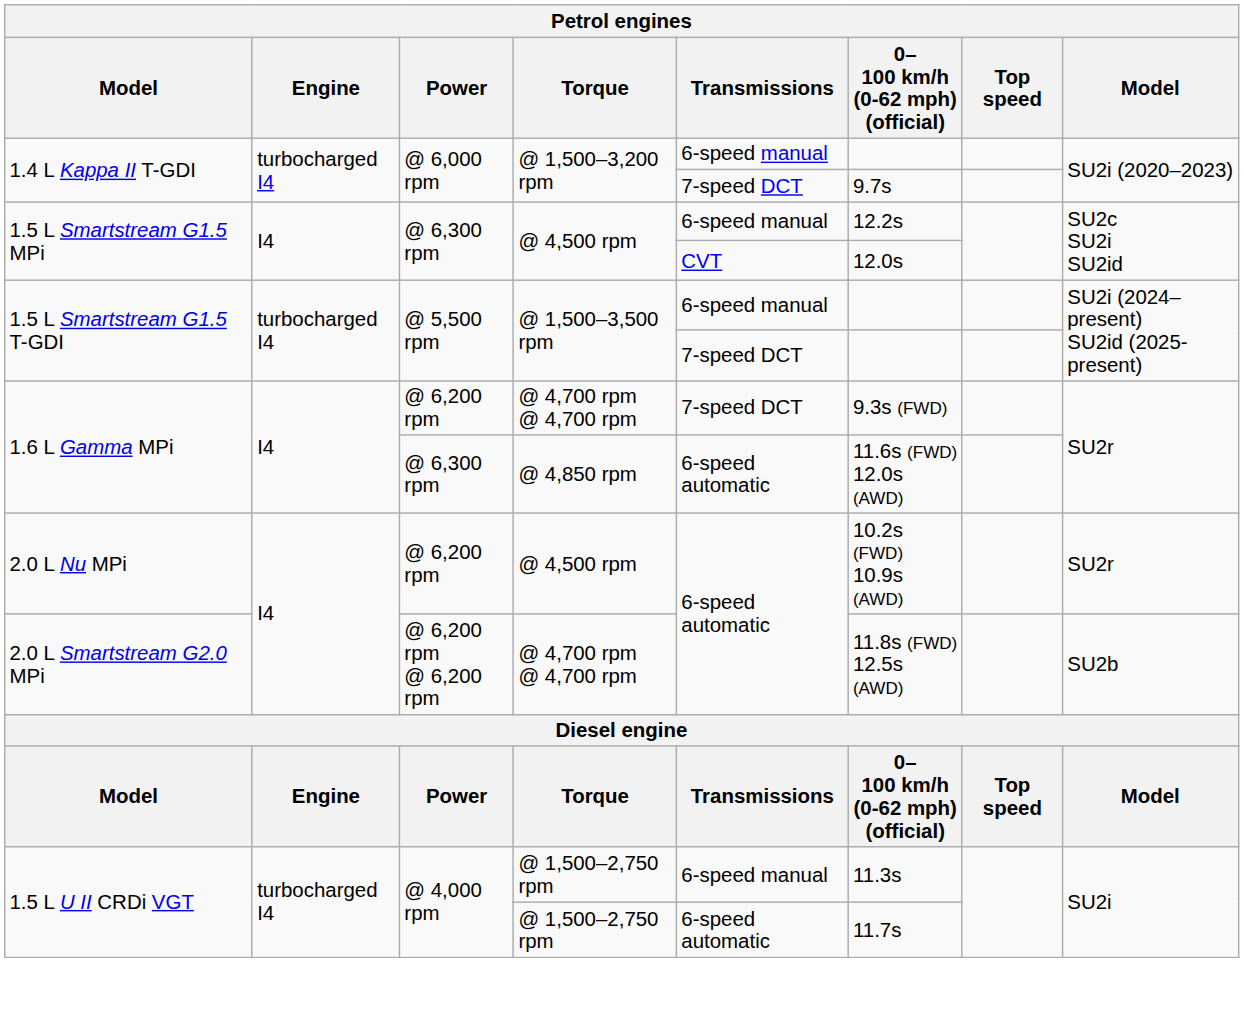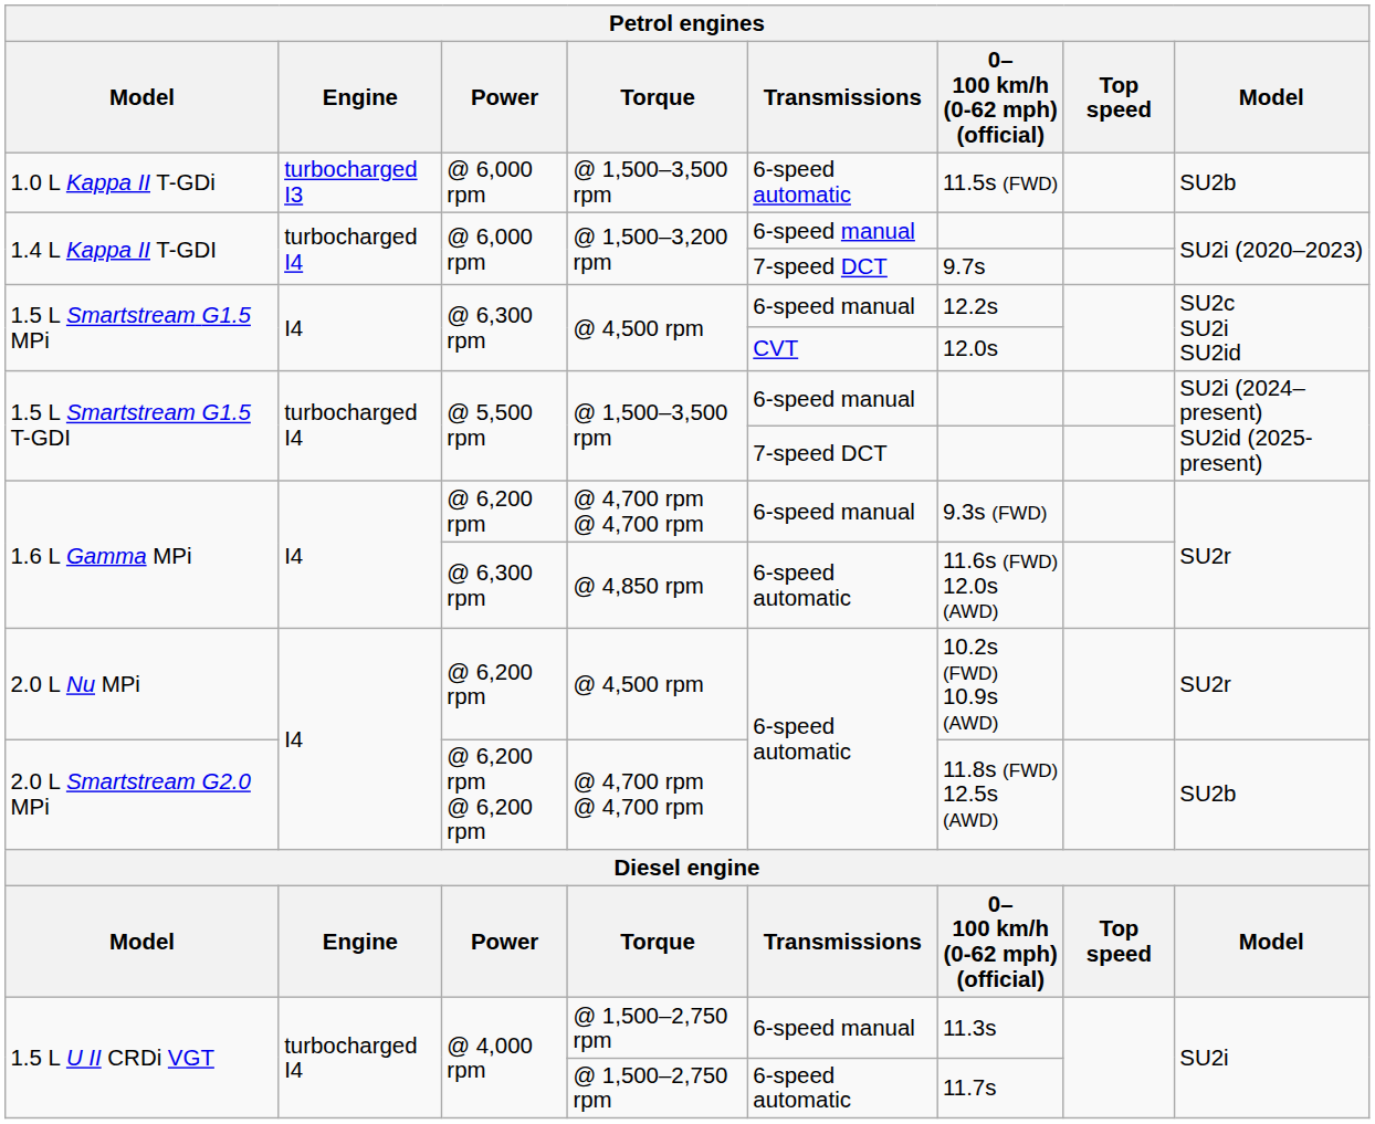 <table class="wikitable" style="text-align:left; font-size:90%;">
 <tr>
 <th colspan="8" style="text-align:center">Petrol engines</th>
 </tr>
 <tr>
 <th>Model</th>
 <th>Engine</th>
 <th>Power</th>
 <th>Torque</th>
 <th>Transmissions</th>
 <th>0–100 km/h<br>(0-62 mph)<br>(official)</th>
 <th>Top speed</th>
 <th>Model</th>
+</tr>
+<tr>
+<td>1.0 L <em><a href='#'>Kappa II</a></em> T-GDi</td>
+<td> <a href='#'>turbocharged</a> <a href='#'>I3</a></td>
+<td> @ 6,000 rpm</td>
+<td> @ 1,500–3,500 rpm</td>
+<td>6-speed <a href='#'>automatic</a></td>
+<td>11.5s <small>(FWD)</small></td>
+<td></td>
+<td>SU2b</td>
 </tr>
 <tr>
 <td rowspan=2>1.4 L <em><a href='#'>Kappa II</a></em> T-GDI</td>
 <td rowspan=2> turbocharged <a href='#'>I4</a></td>
 <td rowspan=2> @ 6,000 rpm</td>
 <td rowspan=2> @ 1,500–3,200 rpm</td>
 <td>6-speed <a href='#'>manual</a></td>
 <td></td>
 <td></td>
 <td rowspan=2>SU2i (2020–2023)</td>
 </tr>
 <tr>
 <td>7-speed <a href='#'>DCT</a></td>
 <td>9.7s</td>
 <td></td>
 </tr>
 <tr>
 <td rowspan=2>1.5 L <a href='#'><em>Smartstream</em> <em>G1.5</em></a> MPi</td>
 <td rowspan=2> I4</td>
 <td rowspan=2> @ 6,300 rpm</td>
 <td rowspan=2> @ 4,500 rpm</td>
 <td>6-speed manual</td>
 <td>12.2s</td>
 <td rowspan=2></td>
 <td rowspan=2>SU2c<br>SU2i<br>SU2id</td>
 </tr>
 <tr>
 <td><a href='#'>CVT</a></td>
 <td>12.0s</td>
 </tr>
 <tr>
 <td rowspan="2">1.5 L <em><a href='#'>Smartstream G1.5</a></em> T-GDI</td>
 <td rowspan="2"> turbocharged I4</td>
 <td rowspan="2"> @ 5,500 rpm</td>
 <td rowspan="2"> @ 1,500–3,500 rpm</td>
 <td>6-speed manual</td>
 <td></td>
 <td></td>
 <td rowspan="2">SU2i (2024–present)<br>SU2id (2025-present)</td>
 </tr>
 <tr>
 <td>7-speed DCT</td>
 <td></td>
 <td></td>
 </tr>
 <tr>
 <td rowspan=2>1.6 L <em><a href='#'>Gamma</a></em> MPi</td>
 <td rowspan=2> I4</td>
 <td> @ 6,200 rpm</td>
 <td> @ 4,700 rpm<br> @ 4,700 rpm</td>
-<td>7-speed DCT</td>
+<td>6-speed manual</td>
 <td>9.3s <small>(FWD)</small></td>
 <td></td>
 <td rowspan=2>SU2r</td>
 </tr>
 <tr>
 <td> @ 6,300 rpm</td>
 <td> @ 4,850 rpm</td>
 <td>6-speed automatic</td>
 <td>11.6s <small>(FWD)</small><br>12.0s <small>(AWD)</small></td>
 <td></td>
 </tr>
 <tr>
 <td>2.0 L <em><a href='#'>Nu</a></em> MPi</td>
 <td rowspan="2"> I4</td>
 <td> @ 6,200 rpm</td>
 <td> @ 4,500 rpm</td>
 <td rowspan="2">6-speed automatic</td>
 <td>10.2s <small>(FWD)</small><br>10.9s <small>(AWD)</small></td>
 <td></td>
 <td>SU2r</td>
 </tr>
 <tr>
 <td>2.0 L <em><a href='#'>Smartstream G2.0</a></em> MPi</td>
 <td> @ 6,200 rpm<br> @ 6,200 rpm</td>
 <td> @ 4,700 rpm<br> @ 4,700 rpm</td>
 <td>11.8s <small>(FWD)</small><br>12.5s <small>(AWD)</small></td>
 <td></td>
 <td>SU2b</td>
 </tr>
 <tr>
 <th colspan="8" style="text-align:center">Diesel engine</th>
 </tr>
 <tr>
 <th>Model</th>
 <th>Engine</th>
 <th>Power</th>
 <th>Torque</th>
 <th>Transmissions</th>
 <th>0–100 km/h<br>(0-62 mph)<br>(official)</th>
 <th>Top speed</th>
 <th>Model</th>
 </tr>
 <tr>
 <td rowspan=2>1.5 L <em><a href='#'>U II</a></em> CRDi <a href='#'>VGT</a></td>
 <td rowspan=2> turbocharged I4</td>
 <td rowspan=2> @ 4,000 rpm</td>
 <td> @ 1,500–2,750 rpm</td>
 <td>6-speed manual</td>
 <td>11.3s</td>
 <td rowspan=2></td>
 <td rowspan=2>SU2i</td>
 </tr>
 <tr>
 <td> @ 1,500–2,750 rpm</td>
 <td>6-speed automatic</td>
 <td>11.7s</td>
 </tr>
 </table>
